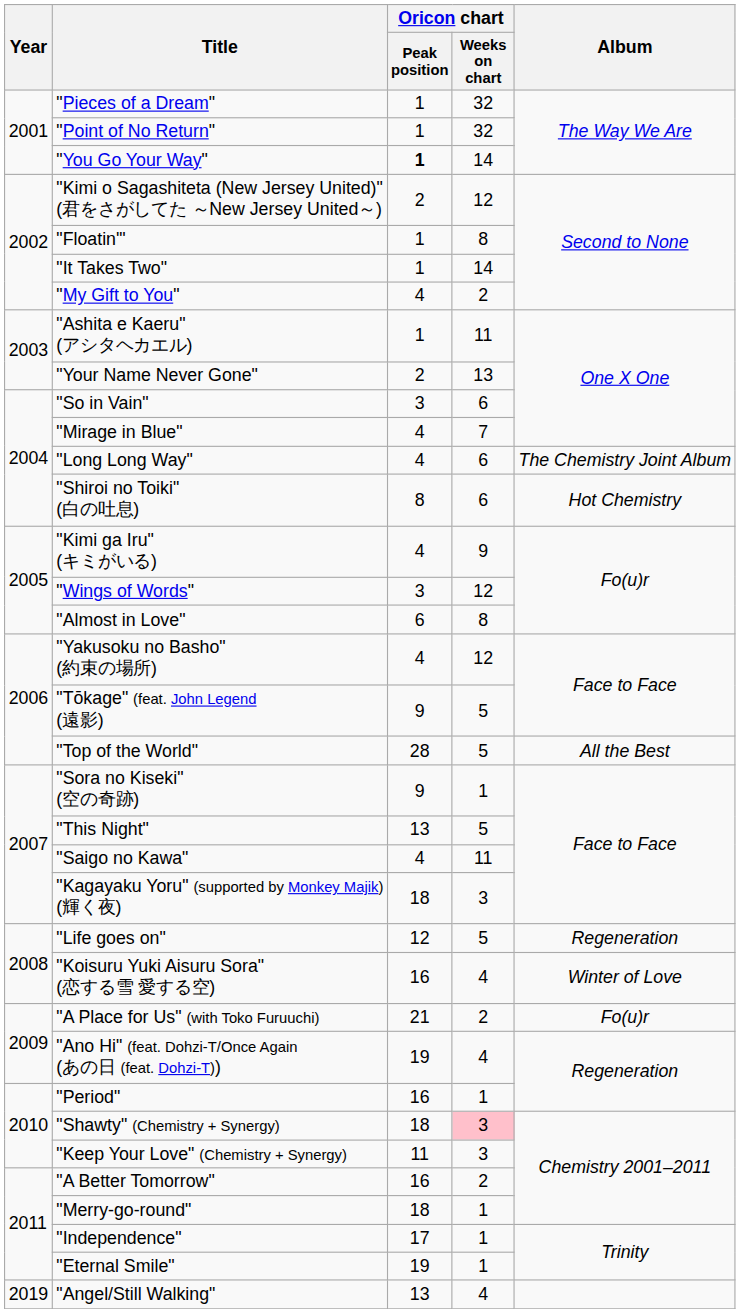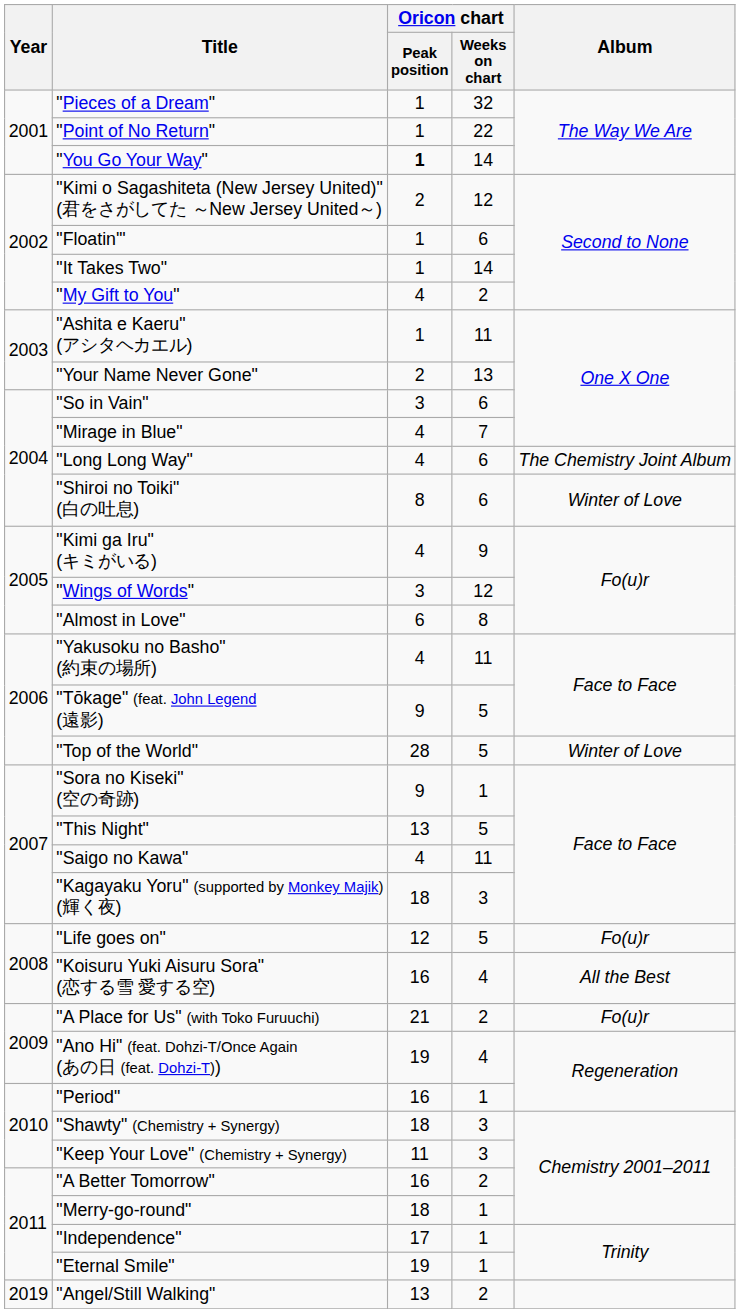 <table class="wikitable">
 <tr>
 <th rowspan="2">Year</th>
 <th rowspan="2">Title</th>
 <th colspan="2"><a href='#'>Oricon</a> chart</th>
 <th rowspan="2">Album</th>
 </tr>
 <tr style="font-size:smaller;">
 <th style="width:50px;">Peak <br>position</th>
 <th style="width:50px;">Weeks <br>on chart</th>
 </tr>
 <tr>
 <td rowspan="3">2001</td>
 <td>"<a href='#'>Pieces of a Dream</a>"</td>
 <td align="center">1</td>
 <td align="center">32</td>
 <td align="center" rowspan="3"><em><a href='#'>The Way We Are</a></em></td>
 </tr>
 <tr>
 <td>"<a href='#'>Point of No Return</a>"</td>
 <td align="center">1</td>
-<td align="center">32</td>
+<td align="center">22</td>
 </tr>
 <tr>
 <td>"<a href='#'>You Go Your Way</a>"</td>
 <td align="center"><strong>1</strong></td>
 <td align="center">14</td>
 </tr>
 <tr>
 <td rowspan="4">2002</td>
 <td>"Kimi o Sagashiteta (New Jersey United)" <br>(君をさがしてた ～New Jersey United～)</td>
 <td align="center">2</td>
 <td align="center">12</td>
 <td align="center" rowspan="4"><em><a href='#'>Second to None</a></em></td>
 </tr>
 <tr>
 <td>"Floatin'"</td>
 <td align="center">1</td>
-<td align="center">8</td>
+<td align="center">6</td>
 </tr>
 <tr>
 <td>"It Takes Two"</td>
 <td align="center">1</td>
 <td align="center">14</td>
 </tr>
 <tr>
 <td>"<a href='#'>My Gift to You</a>"</td>
 <td align="center">4</td>
 <td align="center">2</td>
 </tr>
 <tr>
 <td rowspan="2">2003</td>
 <td>"Ashita e Kaeru" <br>(アシタヘカエル)</td>
 <td align="center">1</td>
 <td align="center">11</td>
 <td align="center" rowspan="4"><em><a href='#'>One X One</a></em></td>
 </tr>
 <tr>
 <td>"Your Name Never Gone"</td>
 <td align="center">2</td>
 <td align="center">13</td>
 </tr>
 <tr>
 <td rowspan="4">2004</td>
 <td>"So in Vain"</td>
 <td align="center">3</td>
 <td align="center">6</td>
 </tr>
 <tr>
 <td>"Mirage in Blue"</td>
 <td align="center">4</td>
 <td align="center">7</td>
 </tr>
 <tr>
 <td>"Long Long Way"</td>
 <td align="center">4</td>
 <td align="center">6</td>
 <td align="center"><em>The Chemistry Joint Album</em></td>
 </tr>
 <tr>
 <td>"Shiroi no Toiki" <br>(白の吐息)</td>
 <td align="center">8</td>
 <td align="center">6</td>
-<td align="center"><em>Hot Chemistry</em></td>
+<td align="center"><em>Winter of Love</em></td>
 </tr>
 <tr>
 <td rowspan="3">2005</td>
 <td>"Kimi ga Iru" <br>(キミがいる)</td>
 <td align="center">4</td>
 <td align="center">9</td>
 <td align="center" rowspan="3"><em>Fo(u)r</em></td>
 </tr>
 <tr>
 <td>"<a href='#'>Wings of Words</a>"</td>
 <td align="center">3</td>
 <td align="center">12</td>
 </tr>
 <tr>
 <td>"Almost in Love"</td>
 <td align="center">6</td>
 <td align="center">8</td>
 </tr>
 <tr>
 <td rowspan="3">2006</td>
 <td>"Yakusoku no Basho" <br>(約束の場所)</td>
 <td align="center">4</td>
-<td align="center">12</td>
+<td align="center">11</td>
 <td align="center" rowspan="2"><em>Face to Face</em></td>
 </tr>
 <tr>
 <td>"Tōkage" <small>(feat. <a href='#'>John Legend</a></small> <br>(遠影)</td>
 <td align="center">9</td>
 <td align="center">5</td>
 </tr>
 <tr>
 <td>"Top of the World"</td>
 <td align="center">28</td>
 <td align="center">5</td>
-<td align="center"><em>All the Best</em></td>
+<td align="center"><em>Winter of Love</em></td>
 </tr>
 <tr>
 <td rowspan="4">2007</td>
 <td>"Sora no Kiseki" <br>(空の奇跡)</td>
 <td align="center">9</td>
 <td align="center">1</td>
 <td align="center" rowspan="4"><em>Face to Face</em></td>
 </tr>
 <tr>
 <td>"This Night"</td>
 <td align="center">13</td>
 <td align="center">5</td>
 </tr>
 <tr>
 <td>"Saigo no Kawa"</td>
 <td align="center">4</td>
 <td align="center">11</td>
 </tr>
 <tr>
 <td>"Kagayaku Yoru" <small>(supported by <a href='#'>Monkey Majik</a>)</small> <br>(輝く夜)</td>
 <td align="center">18</td>
 <td align="center">3</td>
 </tr>
 <tr>
 <td rowspan="2">2008</td>
 <td>"Life goes on"</td>
 <td align="center">12</td>
 <td align="center">5</td>
-<td align="center"><em>Regeneration</em></td>
+<td align="center"><em>Fo(u)r</em></td>
 </tr>
 <tr>
 <td>"Koisuru Yuki Aisuru Sora" <br>(恋する雪 愛する空)</td>
 <td align="center">16</td>
 <td align="center">4</td>
-<td align="center"><em>Winter of Love</em></td>
+<td align="center"><em>All the Best</em></td>
 </tr>
 <tr>
 <td rowspan="2">2009</td>
 <td>"A Place for Us" <small>(with Toko Furuuchi)</small></td>
 <td align="center">21</td>
 <td align="center">2</td>
 <td align="center"><em>Fo(u)r</em></td>
 </tr>
 <tr>
 <td>"Ano Hi" <small>(feat. Dohzi-T/Once Again</small> <br>(あの日 <small>(feat. <a href='#'>Dohzi-T</a>)</small>)</td>
 <td align="center">19</td>
 <td align="center">4</td>
 <td align="center" rowspan="2"><em>Regeneration</em></td>
 </tr>
 <tr>
 <td rowspan="3">2010</td>
 <td>"Period"</td>
 <td align="center">16</td>
 <td align="center">1</td>
 </tr>
 <tr>
 <td>"Shawty" <small>(Chemistry + Synergy)</small></td>
 <td align="center">18</td>
-<td align="center" style="background: pink;">3</td>
+<td align="center">3</td>
 <td align="center" rowspan="4"><em>Chemistry 2001–2011</em></td>
 </tr>
 <tr>
 <td>"Keep Your Love" <small>(Chemistry + Synergy)</small></td>
 <td align="center">11</td>
 <td align="center">3</td>
 </tr>
 <tr>
 <td rowspan="4">2011</td>
 <td>"A Better Tomorrow"</td>
 <td align="center">16</td>
 <td align="center">2</td>
 </tr>
 <tr>
 <td>"Merry-go-round"</td>
 <td align="center">18</td>
 <td align="center">1</td>
 </tr>
 <tr>
 <td>"Independence"</td>
 <td align="center">17</td>
 <td align="center">1</td>
 <td align="center" rowspan="2"><em>Trinity</em></td>
 </tr>
 <tr>
 <td>"Eternal Smile"</td>
 <td align="center">19</td>
 <td align="center">1</td>
 </tr>
 <tr>
 <td>2019</td>
 <td>"Angel/Still Walking"</td>
 <td align="center">13</td>
-<td align="center">4</td>
+<td align="center">2</td>
 <td></td>
 </tr>
 </table>
